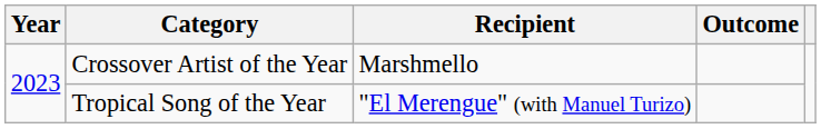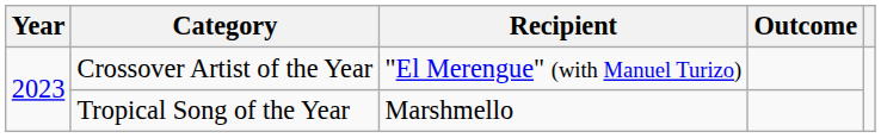 <table class="wikitable sortable">
 <tr>
 <th>Year</th>
 <th>Category</th>
 <th>Recipient</th>
 <th>Outcome</th>
 <th></th>
 </tr>
 <tr>
 <td rowspan="2"><a href='#'>2023</a></td>
 <td>Crossover Artist of the Year</td>
-<td>Marshmello</td>
+<td>"<a href='#'>El Merengue</a>" <small>(with <a href='#'>Manuel Turizo</a>)</small></td>
 <td></td>
 <td rowspan="2"></td>
 </tr>
 <tr>
 <td>Tropical Song of the Year</td>
-<td>"<a href='#'>El Merengue</a>" <small>(with <a href='#'>Manuel Turizo</a>)</small></td>
+<td>Marshmello</td>
 <td></td>
 </tr>
 </table>
